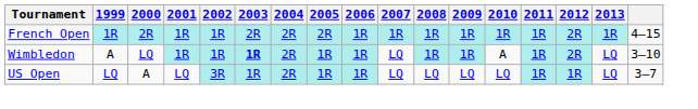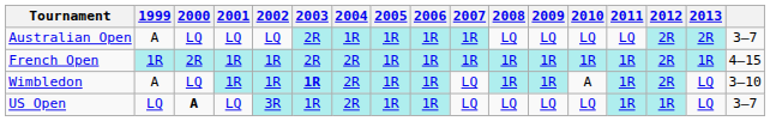 <table class=wikitable style=text-align:center;font-size:95%>
 <tr>
 <th>Tournament</th>
 <th><a href='#'>1999</a></th>
 <th><a href='#'>2000</a></th>
 <th><a href='#'>2001</a></th>
 <th><a href='#'>2002</a></th>
 <th><a href='#'>2003</a></th>
 <th><a href='#'>2004</a></th>
 <th><a href='#'>2005</a></th>
 <th><a href='#'>2006</a></th>
 <th><a href='#'>2007</a></th>
 <th><a href='#'>2008</a></th>
 <th><a href='#'>2009</a></th>
 <th><a href='#'>2010</a></th>
 <th><a href='#'>2011</a></th>
 <th><a href='#'>2012</a></th>
 <th><a href='#'>2013</a></th>
 <th></th>
 </tr>
 <tr>
+<td align=left><a href='#'>Australian Open</a></td>
+<td>A</td>
+<td><a href='#'>LQ</a></td>
+<td><a href='#'>LQ</a></td>
+<td><a href='#'>LQ</a></td>
+<td bgcolor=#afeeee><a href='#'>2R</a></td>
+<td bgcolor=#afeeee><a href='#'>1R</a></td>
+<td bgcolor=#afeeee><a href='#'>1R</a></td>
+<td bgcolor=#afeeee><a href='#'>1R</a></td>
+<td bgcolor=#afeeee><a href='#'>1R</a></td>
+<td><a href='#'>LQ</a></td>
+<td><a href='#'>LQ</a></td>
+<td><a href='#'>LQ</a></td>
+<td><a href='#'>LQ</a></td>
+<td bgcolor=#afeeee><a href='#'>2R</a></td>
+<td bgcolor=#afeeee><a href='#'>2R</a></td>
+<td>3–7</td>
+</tr>
+<tr>
 <td align=left><a href='#'>French Open</a></td>
 <td bgcolor=#afeeee><a href='#'>1R</a></td>
 <td bgcolor=#afeeee><a href='#'>2R</a></td>
 <td bgcolor=#afeeee><a href='#'>1R</a></td>
 <td bgcolor=#afeeee><a href='#'>1R</a></td>
 <td bgcolor=#afeeee><a href='#'>2R</a></td>
 <td bgcolor=#afeeee><a href='#'>2R</a></td>
-<td bgcolor=#afeeee><a href='#'>2R</a></td>
+<td bgcolor=#afeeee><a href='#'>1R</a></td>
 <td bgcolor=#afeeee><a href='#'>1R</a></td>
 <td bgcolor=#afeeee><a href='#'>1R</a></td>
 <td bgcolor=#afeeee><a href='#'>1R</a></td>
 <td bgcolor=#afeeee><a href='#'>1R</a></td>
 <td bgcolor=#afeeee><a href='#'>1R</a></td>
 <td bgcolor=#afeeee><a href='#'>1R</a></td>
 <td bgcolor=#afeeee><a href='#'>2R</a></td>
 <td bgcolor=#afeeee><a href='#'>1R</a></td>
 <td>4–15</td>
 </tr>
 <tr>
 <td align=left><a href='#'>Wimbledon</a></td>
 <td>A</td>
 <td><a href='#'>LQ</a></td>
 <td bgcolor=#afeeee><a href='#'>1R</a></td>
 <td bgcolor=#afeeee><a href='#'>1R</a></td>
 <td bgcolor=#afeeee><strong><a href='#'>1R</a></strong></td>
 <td bgcolor=#afeeee><a href='#'>2R</a></td>
 <td bgcolor=#afeeee><a href='#'>1R</a></td>
 <td bgcolor=#afeeee><a href='#'>1R</a></td>
 <td><a href='#'>LQ</a></td>
 <td bgcolor=#afeeee><a href='#'>1R</a></td>
 <td bgcolor=#afeeee><a href='#'>1R</a></td>
 <td>A</td>
 <td bgcolor=#afeeee><a href='#'>1R</a></td>
 <td bgcolor=#afeeee><a href='#'>2R</a></td>
 <td><a href='#'>LQ</a></td>
 <td>3–10</td>
 </tr>
 <tr>
 <td align=left><a href='#'>US Open</a></td>
 <td><a href='#'>LQ</a></td>
-<td>A</td>
+<td><strong>A</strong></td>
 <td><a href='#'>LQ</a></td>
 <td bgcolor=#afeeee><a href='#'>3R</a></td>
 <td bgcolor=#afeeee><a href='#'>1R</a></td>
 <td bgcolor=#afeeee><a href='#'>2R</a></td>
 <td bgcolor=#afeeee><a href='#'>1R</a></td>
 <td bgcolor=#afeeee><a href='#'>1R</a></td>
 <td><a href='#'>LQ</a></td>
 <td><a href='#'>LQ</a></td>
 <td><a href='#'>LQ</a></td>
 <td><a href='#'>LQ</a></td>
 <td bgcolor=#afeeee><a href='#'>1R</a></td>
 <td bgcolor=#afeeee><a href='#'>1R</a></td>
 <td><a href='#'>LQ</a></td>
 <td>3–7</td>
 </tr>
 </table>
